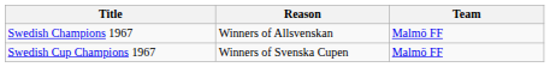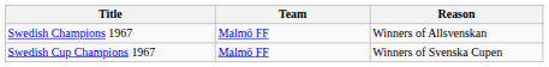 <table class="wikitable" style="text-align: left;">
 <tr>
 <th style="width: 275px;">Title</th>
+<th style="width: 200px;">Team</th>
 <th style="width: 225px;">Reason</th>
-<th style="width: 200px;">Team</th>
 </tr>
 <tr>
 <td><a href='#'>Swedish Champions</a> 1967</td>
+<td><a href='#'>Malmö FF</a></td>
 <td>Winners of Allsvenskan</td>
-<td><a href='#'>Malmö FF</a></td>
 </tr>
 <tr>
 <td><a href='#'>Swedish Cup Champions</a> 1967</td>
+<td><a href='#'>Malmö FF</a></td>
 <td>Winners of Svenska Cupen</td>
-<td><a href='#'>Malmö FF</a></td>
 </tr>
 </table>
